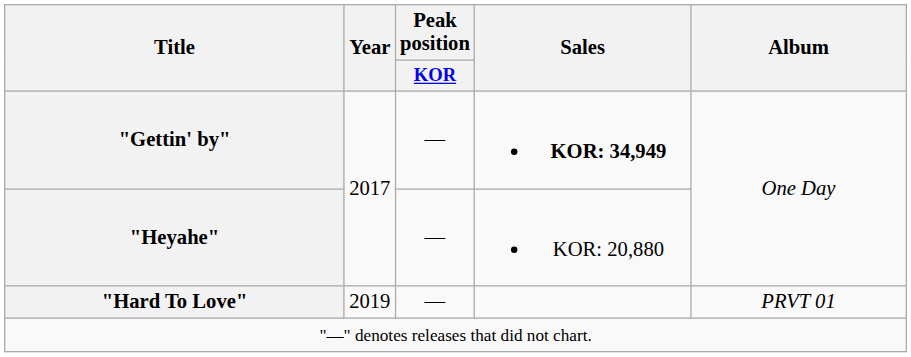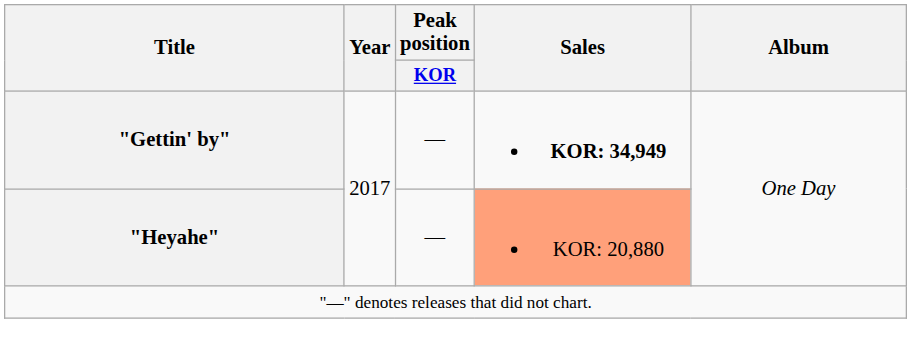 <table class="wikitable plainrowheaders" style="text-align:center;">
 <tr>
 <th scope="col" rowspan="2" style="width:16em;">Title</th>
 <th scope="col" rowspan="2" style="width:2em;">Year</th>
 <th scope="col">Peak position</th>
 <th scope="col" rowspan="2" style="width:10em;">Sales</th>
 <th scope="col" rowspan="2" style="width:10em;">Album</th>
 </tr>
 <tr>
 <th scope="col" style="width:2.5em;font-size:90%;"><a href='#'>KOR</a><br></th>
 </tr>
 <tr>
 <th scope="row">"Gettin' by" </th>
 <td rowspan="2">2017</td>
 <td>—</td>
 <td><strong><br><ul><li>KOR: 34,949</li></ul></strong></td>
 <td rowspan="2"><em>One Day</em></td>
 </tr>
 <tr>
 <th scope="row">"Heyahe" </th>
 <td>—</td>
-<td><br><ul><li>KOR: 20,880</li></ul></td>
-</tr>
-<tr>
-<th scope="row">"Hard To Love"</th>
-<td>2019</td>
-<td>—</td>
-<td></td>
-<td><em>PRVT 01</em></td>
+<td style="background: lightsalmon;"><br><ul><li>KOR: 20,880</li></ul></td>
 </tr>
 <tr>
 <td colspan="5" align="center"><small>"—" denotes releases that did not chart.</small></td>
 </tr>
 </table>
